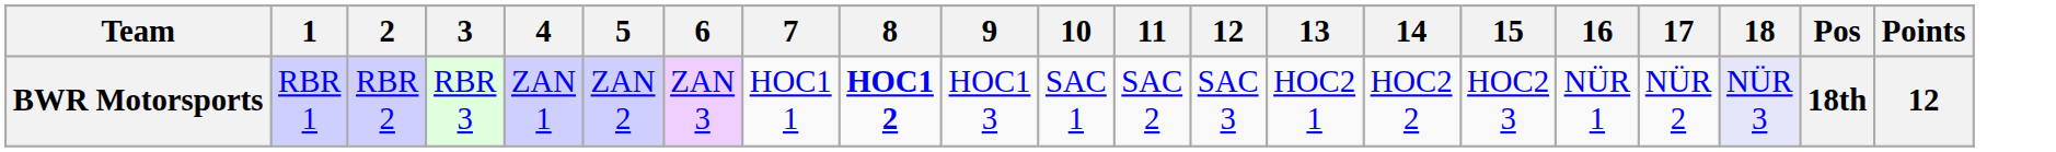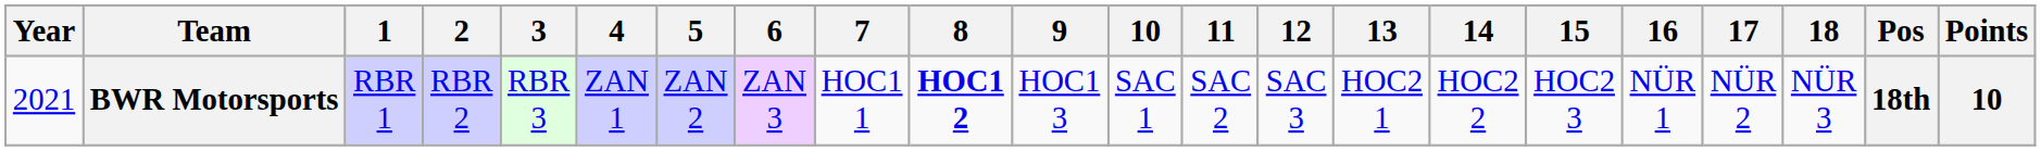 <table class="wikitable" style="text-align:center; font-size:85%">
 <tr>
+<th>Year</th>
 <th>Team</th>
 <th>1</th>
 <th>2</th>
 <th>3</th>
 <th>4</th>
 <th>5</th>
 <th>6</th>
 <th>7</th>
 <th>8</th>
 <th>9</th>
 <th>10</th>
 <th>11</th>
 <th>12</th>
 <th>13</th>
 <th>14</th>
 <th>15</th>
 <th>16</th>
 <th>17</th>
 <th>18</th>
 <th>Pos</th>
 <th>Points</th>
 </tr>
 <tr>
+<td><a href='#'>2021</a></td>
 <th nowrap>BWR Motorsports</th>
 <td style="background:#CFCFFF"><a href='#'>RBR<br>1</a><br></td>
 <td style="background:#CFCFFF"><a href='#'>RBR<br>2</a><br></td>
 <td style="background:#DFFFDF"><a href='#'>RBR<br>3</a><br></td>
 <td style="background:#CFCFFF"><a href='#'>ZAN<br>1</a><br></td>
 <td style="background:#CFCFFF"><a href='#'>ZAN<br>2</a><br></td>
 <td style="background:#EFCFFF"><a href='#'>ZAN<br>3</a><br></td>
 <td><a href='#'>HOC1<br>1</a></td>
 <td><strong><a href='#'>HOC1<br>2</a></strong></td>
 <td><a href='#'>HOC1<br>3</a></td>
 <td><a href='#'>SAC<br>1</a></td>
 <td><a href='#'>SAC<br>2</a></td>
 <td><a href='#'>SAC<br>3</a></td>
 <td><a href='#'>HOC2<br>1</a></td>
 <td><a href='#'>HOC2<br>2</a></td>
 <td><a href='#'>HOC2<br>3</a></td>
 <td><a href='#'>NÜR<br>1</a></td>
 <td><a href='#'>NÜR<br>2</a></td>
-<td style="background: lavender;"><a href='#'>NÜR<br>3</a></td>
+<td><a href='#'>NÜR<br>3</a></td>
 <th>18th</th>
-<th>12</th>
+<th>10</th>
 </tr>
 </table>
